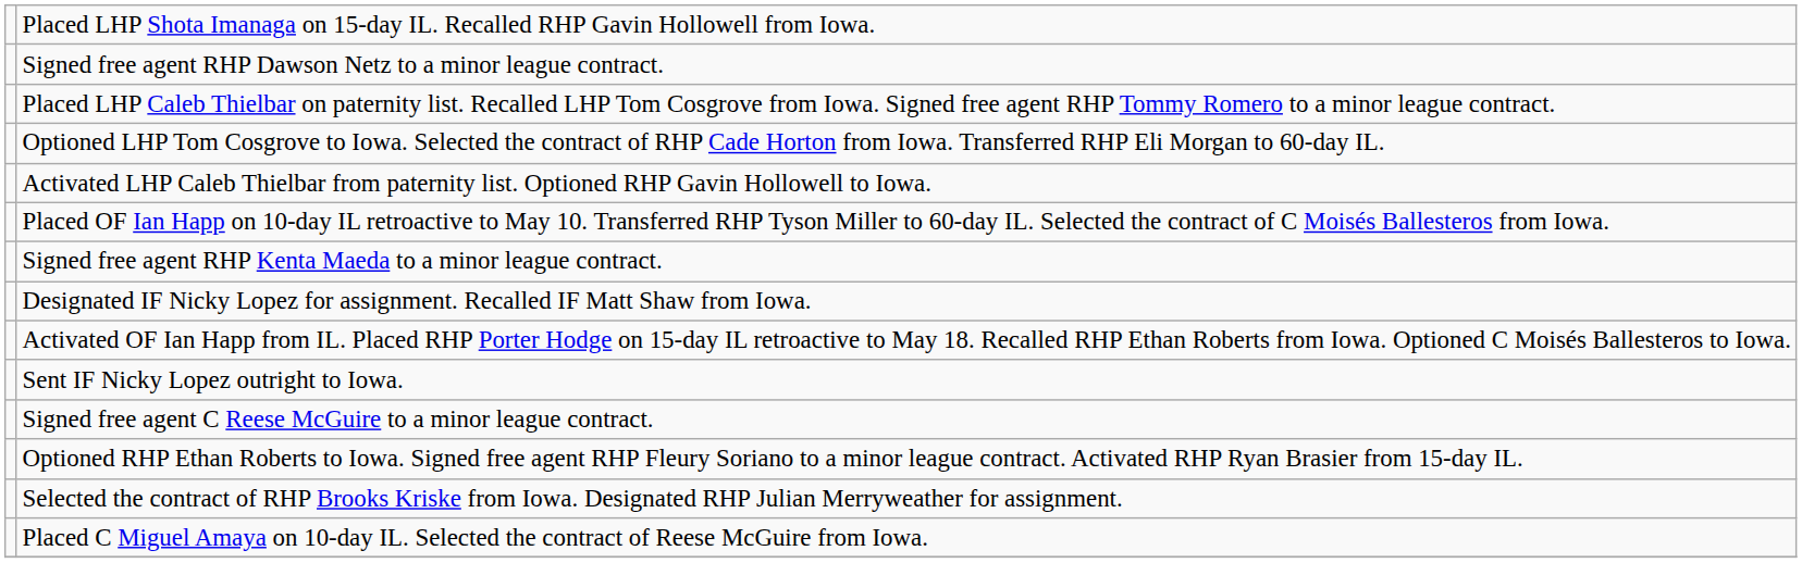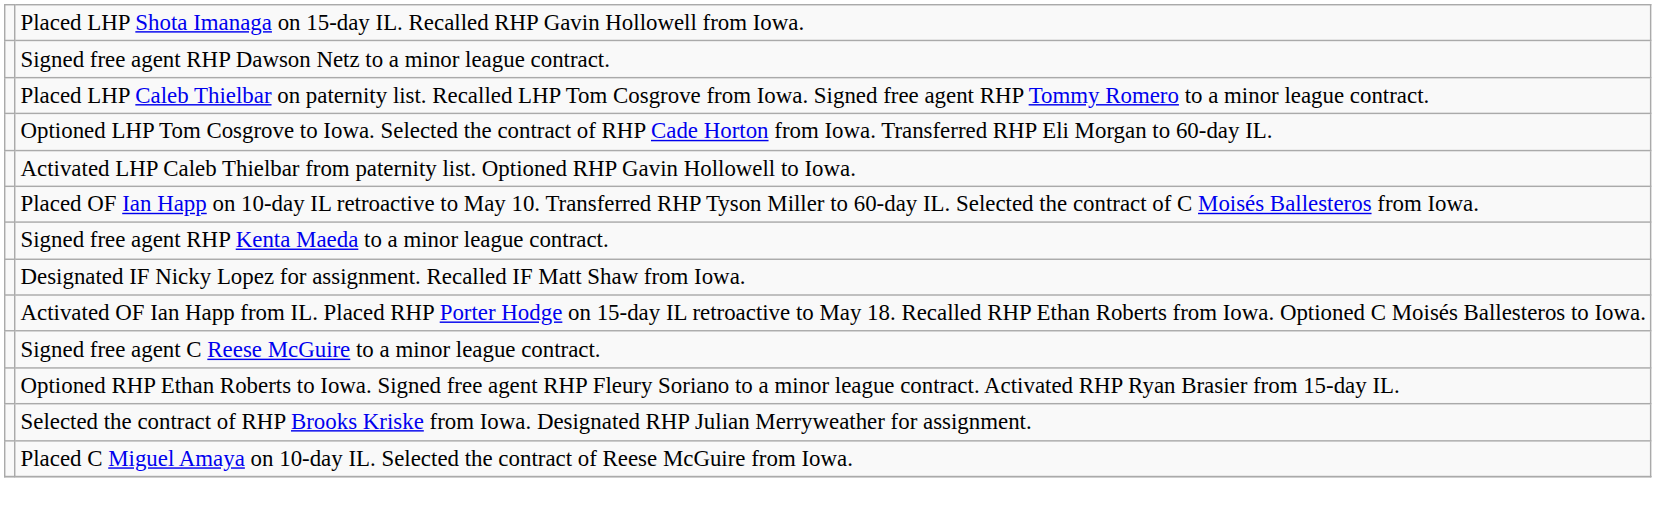 <table class="wikitable">
 <tr>
 <td></td>
 <td>Placed LHP <a href='#'>Shota Imanaga</a> on 15-day IL. Recalled RHP Gavin Hollowell from Iowa.</td>
 </tr>
 <tr>
 <td></td>
 <td>Signed free agent RHP Dawson Netz to a minor league contract.</td>
 </tr>
 <tr>
 <td></td>
 <td>Placed LHP <a href='#'>Caleb Thielbar</a> on paternity list. Recalled LHP Tom Cosgrove from Iowa. Signed free agent RHP <a href='#'>Tommy Romero</a> to a minor league contract.</td>
 </tr>
 <tr>
 <td></td>
 <td>Optioned LHP Tom Cosgrove to Iowa. Selected the contract of RHP <a href='#'>Cade Horton</a> from Iowa. Transferred RHP Eli Morgan to 60-day IL.</td>
 </tr>
 <tr>
 <td></td>
 <td>Activated LHP Caleb Thielbar from paternity list. Optioned RHP Gavin Hollowell to Iowa.</td>
 </tr>
 <tr>
 <td></td>
 <td>Placed OF <a href='#'>Ian Happ</a> on 10-day IL retroactive to May 10. Transferred RHP Tyson Miller to 60-day IL. Selected the contract of C <a href='#'>Moisés Ballesteros</a> from Iowa.</td>
 </tr>
 <tr>
 <td></td>
 <td>Signed free agent RHP <a href='#'>Kenta Maeda</a> to a minor league contract.</td>
 </tr>
 <tr>
 <td></td>
 <td>Designated IF Nicky Lopez for assignment. Recalled IF Matt Shaw from Iowa.</td>
 </tr>
 <tr>
 <td></td>
 <td>Activated OF Ian Happ from IL. Placed RHP <a href='#'>Porter Hodge</a> on 15-day IL retroactive to May 18. Recalled RHP Ethan Roberts from Iowa. Optioned C Moisés Ballesteros to Iowa.</td>
 </tr>
 <tr>
 <td></td>
-<td>Sent IF Nicky Lopez outright to Iowa.</td>
-</tr>
-<tr>
-<td></td>
 <td>Signed free agent C <a href='#'>Reese McGuire</a> to a minor league contract.</td>
 </tr>
 <tr>
 <td></td>
 <td>Optioned RHP Ethan Roberts to Iowa. Signed free agent RHP Fleury Soriano to a minor league contract. Activated RHP Ryan Brasier from 15-day IL.</td>
 </tr>
 <tr>
 <td></td>
 <td>Selected the contract of RHP <a href='#'>Brooks Kriske</a> from Iowa. Designated RHP Julian Merryweather for assignment.</td>
 </tr>
 <tr>
 <td></td>
 <td>Placed C <a href='#'>Miguel Amaya</a> on 10-day IL. Selected the contract of Reese McGuire from Iowa.</td>
 </tr>
 <tr>
 </tr>
 </table>
